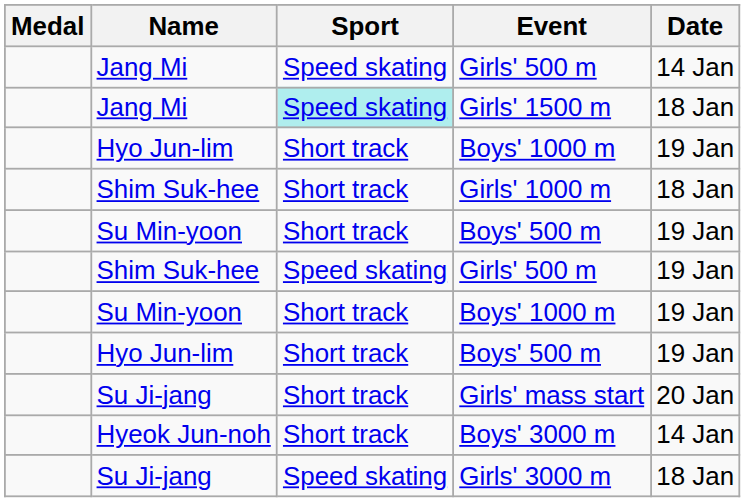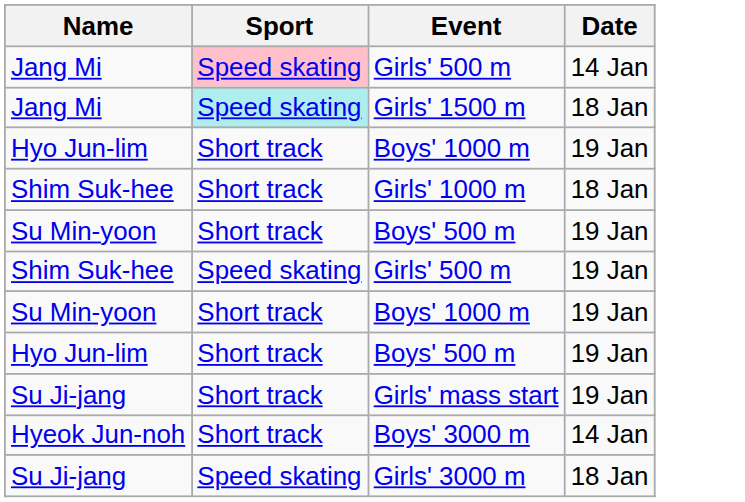 <table class="wikitable sortable" style="font-size:90%">
 <tr>
-<th>Medal</th>
 <th>Name</th>
 <th>Sport</th>
 <th>Event</th>
 <th>Date</th>
 </tr>
 <tr>
-<td></td>
 <td><a href='#'>Jang Mi</a></td>
-<td><a href='#'>Speed skating</a></td>
+<td style="background: pink;"><a href='#'>Speed skating</a></td>
 <td><a href='#'>Girls' 500 m</a></td>
 <td>14 Jan</td>
 </tr>
 <tr>
-<td></td>
 <td><a href='#'>Jang Mi</a></td>
 <td style="background: paleturquoise;"><a href='#'>Speed skating</a></td>
 <td><a href='#'>Girls' 1500 m</a></td>
 <td>18 Jan</td>
 </tr>
 <tr>
-<td></td>
 <td><a href='#'>Hyo Jun-lim</a></td>
 <td><a href='#'>Short track</a></td>
 <td><a href='#'>Boys' 1000 m</a></td>
 <td>19 Jan</td>
 </tr>
 <tr>
-<td></td>
 <td><a href='#'>Shim Suk-hee</a></td>
 <td><a href='#'>Short track</a></td>
 <td><a href='#'>Girls' 1000 m</a></td>
 <td>18 Jan</td>
 </tr>
 <tr>
-<td></td>
 <td><a href='#'>Su Min-yoon</a></td>
 <td><a href='#'>Short track</a></td>
 <td><a href='#'>Boys' 500 m</a></td>
 <td>19 Jan</td>
 </tr>
 <tr>
-<td></td>
 <td><a href='#'>Shim Suk-hee</a></td>
 <td><a href='#'>Speed skating</a></td>
 <td><a href='#'>Girls' 500 m</a></td>
 <td>19 Jan</td>
 </tr>
 <tr>
-<td></td>
 <td><a href='#'>Su Min-yoon</a></td>
 <td><a href='#'>Short track</a></td>
 <td><a href='#'>Boys' 1000 m</a></td>
 <td>19 Jan</td>
 </tr>
 <tr>
-<td></td>
 <td><a href='#'>Hyo Jun-lim</a></td>
 <td><a href='#'>Short track</a></td>
 <td><a href='#'>Boys' 500 m</a></td>
 <td>19 Jan</td>
 </tr>
 <tr>
-<td></td>
 <td><a href='#'>Su Ji-jang</a></td>
 <td><a href='#'>Short track</a></td>
 <td><a href='#'>Girls' mass start</a></td>
-<td>20 Jan</td>
+<td>19 Jan</td>
 </tr>
 <tr>
-<td></td>
 <td><a href='#'>Hyeok Jun-noh</a></td>
 <td><a href='#'>Short track</a></td>
 <td><a href='#'>Boys' 3000 m</a></td>
 <td>14 Jan</td>
 </tr>
 <tr>
-<td></td>
 <td><a href='#'>Su Ji-jang</a></td>
 <td><a href='#'>Speed skating</a></td>
 <td><a href='#'>Girls' 3000 m</a></td>
 <td>18 Jan</td>
 </tr>
 </table>
